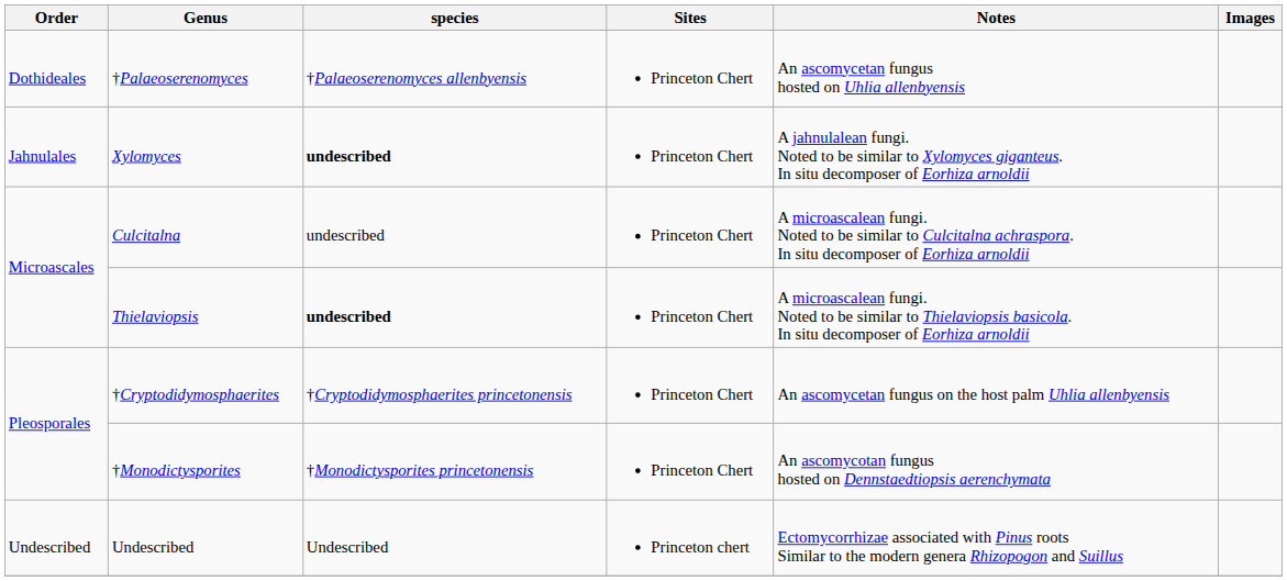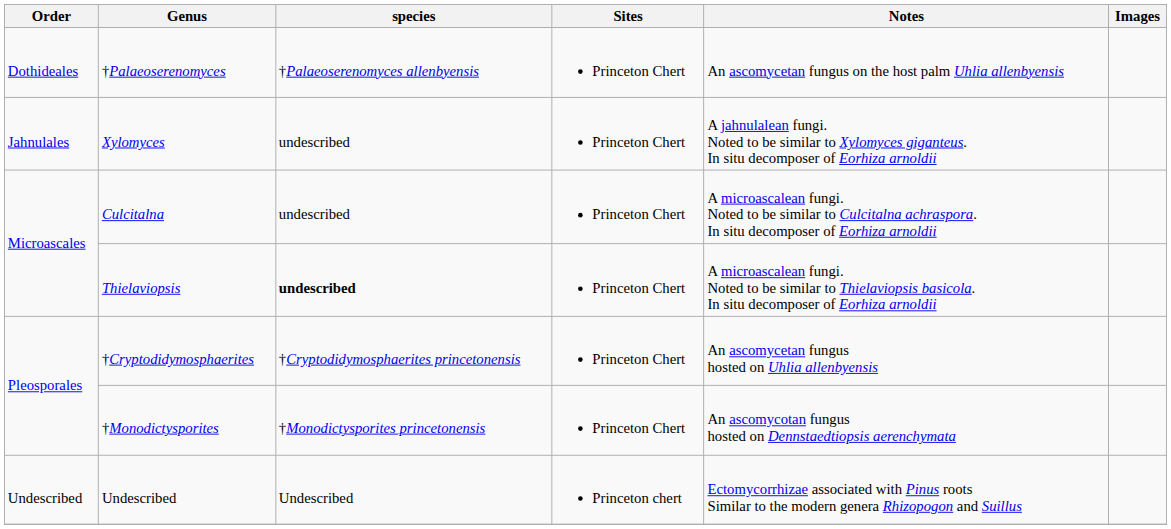 <table class="wikitable sortable"  style="margin:auto; width:100%;">
 <tr>
 <th>Order</th>
 <th>Genus</th>
 <th>species</th>
 <th>Sites</th>
 <th>Notes</th>
 <th>Images</th>
 </tr>
 <tr>
 <td><br><a href='#'>Dothideales</a></td>
 <td><br>†<em><a href='#'>Palaeoserenomyces</a></em></td>
 <td><br>†<em><a href='#'>Palaeoserenomyces allenbyensis</a></em></td>
 <td><br><ul><li>Princeton Chert</li></ul></td>
-<td><br>An <a href='#'>ascomycetan</a> fungus<br> hosted on <em><a href='#'>Uhlia allenbyensis</a></em></td>
+<td><br>An <a href='#'>ascomycetan</a> fungus on the host palm <em><a href='#'>Uhlia allenbyensis</a></em></td>
 <td></td>
 </tr>
 <tr>
 <td><br><a href='#'>Jahnulales</a></td>
 <td><br><em><a href='#'>Xylomyces</a></em></td>
-<td><strong><br>undescribed</strong></td>
+<td><br>undescribed</td>
 <td><br><ul><li>Princeton Chert</li></ul></td>
 <td><br>A <a href='#'>jahnulalean</a> fungi.<br>Noted to be similar to <em><a href='#'>Xylomyces giganteus</a></em>.<br>In situ decomposer of <em><a href='#'>Eorhiza arnoldii</a></em></td>
 <td></td>
 </tr>
 <tr>
 <td rowspan=2><a href='#'>Microascales</a></td>
 <td><br><em><a href='#'>Culcitalna</a></em></td>
 <td><br>undescribed</td>
 <td><br><ul><li>Princeton Chert</li></ul></td>
 <td><br>A <a href='#'>microascalean</a> fungi.<br>Noted to be similar to <em><a href='#'>Culcitalna achraspora</a></em>.<br>In situ decomposer of <em><a href='#'>Eorhiza arnoldii</a></em></td>
 <td></td>
 </tr>
 <tr>
 <td><br><em><a href='#'>Thielaviopsis</a></em></td>
 <td><strong><br>undescribed</strong></td>
 <td><br><ul><li>Princeton Chert</li></ul></td>
 <td><br>A <a href='#'>microascalean</a> fungi.<br>Noted to be similar to <em><a href='#'>Thielaviopsis basicola</a></em>.<br>In situ decomposer of <em><a href='#'>Eorhiza arnoldii</a></em></td>
 <td></td>
 </tr>
 <tr>
 <td rowspan=2><a href='#'>Pleosporales</a></td>
 <td><br>†<em><a href='#'>Cryptodidymosphaerites</a></em></td>
 <td><br>†<em><a href='#'>Cryptodidymosphaerites princetonensis</a></em></td>
 <td><br><ul><li>Princeton Chert</li></ul></td>
-<td><br>An <a href='#'>ascomycetan</a> fungus on the host palm <em><a href='#'>Uhlia allenbyensis</a></em></td>
+<td><br>An <a href='#'>ascomycetan</a> fungus<br> hosted on <em><a href='#'>Uhlia allenbyensis</a></em></td>
 <td></td>
 </tr>
 <tr>
 <td><br>†<em><a href='#'>Monodictysporites</a></em></td>
 <td><br>†<em><a href='#'>Monodictysporites princetonensis</a></em></td>
 <td><br><ul><li>Princeton Chert</li></ul></td>
 <td><br>An <a href='#'>ascomycotan</a> fungus<br> hosted on <em><a href='#'>Dennstaedtiopsis aerenchymata</a></em></td>
 <td></td>
 </tr>
 <tr>
 <td><br>Undescribed</td>
 <td><br>Undescribed</td>
 <td><br>Undescribed</td>
 <td><br><ul><li>Princeton chert</li></ul></td>
 <td><br><a href='#'>Ectomycorrhizae</a> associated with <em><a href='#'>Pinus</a></em> roots<br> Similar to the modern genera <em><a href='#'>Rhizopogon</a></em> and <em><a href='#'>Suillus</a></em></td>
 <td></td>
 </tr>
 <tr>
 </tr>
 </table>
